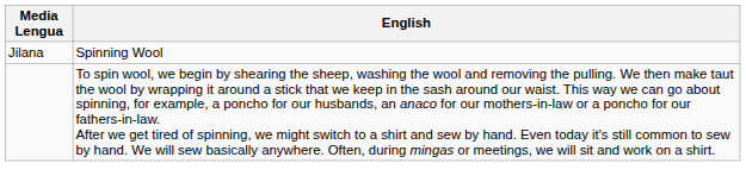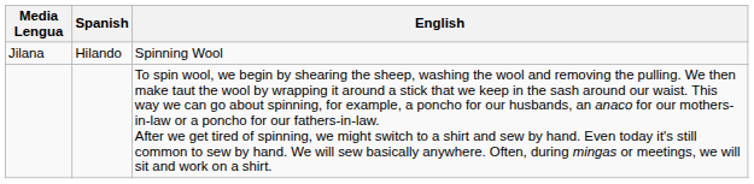 <table class="wikitable">
 <tr>
 <th>Media Lengua</th>
+<th>Spanish</th>
 <th>English</th>
 </tr>
 <tr>
 <td>Jilana</td>
+<td>Hilando</td>
 <td>Spinning Wool</td>
 </tr>
 <tr>
 <td></td>
+<td></td>
 <td>To spin wool, we begin by shearing the sheep, washing the wool and removing the pulling. We then make taut the wool by wrapping it around a stick that we keep in the sash around our waist. This way we can go about spinning, for example, a poncho for our husbands, an <em>anaco</em>  for our mothers-in-law or a poncho for our fathers-in-law.<br>After we get tired of spinning, we might switch to a shirt and sew by hand. Even today it's still common to sew by hand. We will sew basically anywhere. Often, during <em>mingas</em> or meetings, we will sit and work on a shirt.</td>
 </tr>
 </table>
